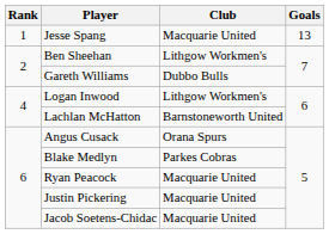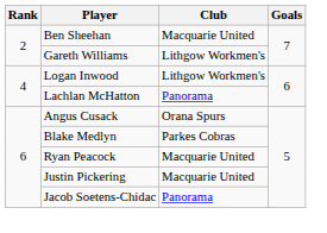 <table class="wikitable" style="text-align:center">
 <tr>
 <th>Rank</th>
 <th>Player</th>
 <th>Club</th>
 <th>Goals</th>
 </tr>
 <tr>
-<td>1</td>
-<td align=left>Jesse Spang</td>
-<td align=left>Macquarie United</td>
-<td>13</td>
-</tr>
-<tr>
 <td rowspan=2>2</td>
 <td align=left>Ben Sheehan</td>
-<td align=left>Lithgow Workmen's</td>
+<td align=left>Macquarie United</td>
 <td rowspan=2>7</td>
 </tr>
 <tr>
 <td align=left>Gareth Williams</td>
-<td align=left>Dubbo Bulls</td>
+<td align=left>Lithgow Workmen's</td>
 </tr>
 <tr>
 <td rowspan=2>4</td>
 <td align=left>Logan Inwood</td>
 <td align=left>Lithgow Workmen's</td>
 <td rowspan=2>6</td>
 </tr>
 <tr>
 <td align=left>Lachlan McHatton</td>
-<td align=left>Barnstoneworth United</td>
+<td align=left><a href='#'>Panorama</a></td>
 </tr>
 <tr>
 <td rowspan=5>6</td>
 <td align=left>Angus Cusack</td>
 <td align=left>Orana Spurs</td>
 <td rowspan=5>5</td>
 </tr>
 <tr>
 <td align=left>Blake Medlyn</td>
 <td align=left>Parkes Cobras</td>
 </tr>
 <tr>
 <td align=left>Ryan Peacock</td>
 <td align=left>Macquarie United</td>
 </tr>
 <tr>
 <td align=left>Justin Pickering</td>
 <td align=left>Macquarie United</td>
 </tr>
 <tr>
 <td align=left>Jacob Soetens-Chidac</td>
-<td align=left>Macquarie United</td>
+<td align=left><a href='#'>Panorama</a></td>
 </tr>
 </table>
